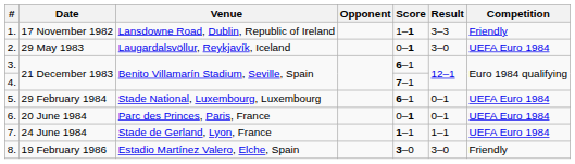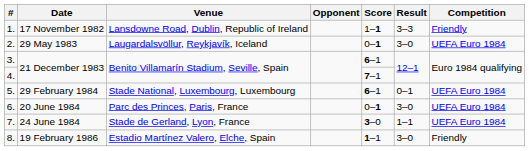 <table class="wikitable" style="font-size:90%">
 <tr>
 <th>#</th>
 <th>Date</th>
 <th>Venue</th>
 <th>Opponent</th>
 <th>Score</th>
 <th>Result</th>
 <th>Competition</th>
 </tr>
 <tr>
 <td>1.</td>
 <td>17 November 1982</td>
 <td><a href='#'>Lansdowne Road</a>, <a href='#'>Dublin</a>, Republic of Ireland</td>
 <td></td>
 <td>1–<strong>1</strong></td>
 <td>3–3</td>
 <td><a href='#'>Friendly</a></td>
 </tr>
 <tr>
 <td>2.</td>
 <td>29 May 1983</td>
 <td><a href='#'>Laugardalsvöllur</a>, <a href='#'>Reykjavík</a>, Iceland</td>
 <td></td>
 <td>0–<strong>1</strong></td>
 <td>3–0</td>
 <td><a href='#'>UEFA Euro 1984</a></td>
 </tr>
 <tr>
 <td>3.</td>
 <td rowspan="2">21 December 1983</td>
 <td rowspan="2"><a href='#'>Benito Villamarín Stadium</a>, <a href='#'>Seville</a>, Spain</td>
 <td rowspan="2"></td>
 <td><strong>6</strong>–1</td>
 <td rowspan="2"><a href='#'>12–1</a></td>
 <td rowspan="2">Euro 1984 qualifying</td>
 </tr>
 <tr>
 <td>4.</td>
 <td><strong>7</strong>–1</td>
 </tr>
 <tr>
 <td>5.</td>
 <td>29 February 1984</td>
 <td><a href='#'>Stade National</a>, <a href='#'>Luxembourg</a>, Luxembourg</td>
 <td></td>
 <td><strong>6</strong>–1</td>
 <td>0–1</td>
 <td><a href='#'>UEFA Euro 1984</a></td>
 </tr>
 <tr>
 <td>6.</td>
 <td>20 June 1984</td>
 <td><a href='#'>Parc des Princes</a>, <a href='#'>Paris</a>, France</td>
 <td></td>
 <td>0–<strong>1</strong></td>
-<td>0–1</td>
+<td>3–0</td>
 <td><a href='#'>UEFA Euro 1984</a></td>
 </tr>
 <tr>
 <td>7.</td>
 <td>24 June 1984</td>
 <td><a href='#'>Stade de Gerland</a>, <a href='#'>Lyon</a>, France</td>
 <td></td>
-<td><strong>1</strong>–1</td>
+<td><strong>3</strong>–0</td>
 <td>1–1</td>
 <td><a href='#'>UEFA Euro 1984</a></td>
 </tr>
 <tr>
 <td>8.</td>
 <td>19 February 1986</td>
 <td><a href='#'>Estadio Martínez Valero</a>, <a href='#'>Elche</a>, Spain</td>
 <td></td>
-<td><strong>3</strong>–0</td>
+<td><strong>1</strong>–1</td>
 <td>3–0</td>
 <td>Friendly</td>
 </tr>
 </table>
